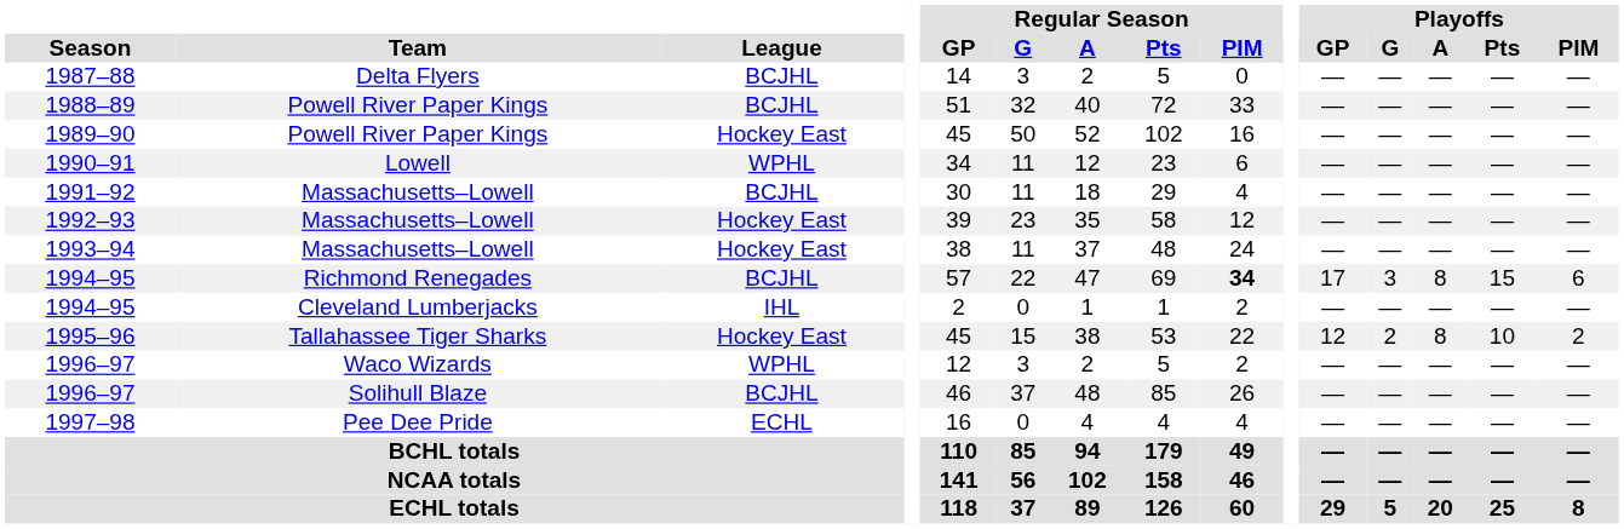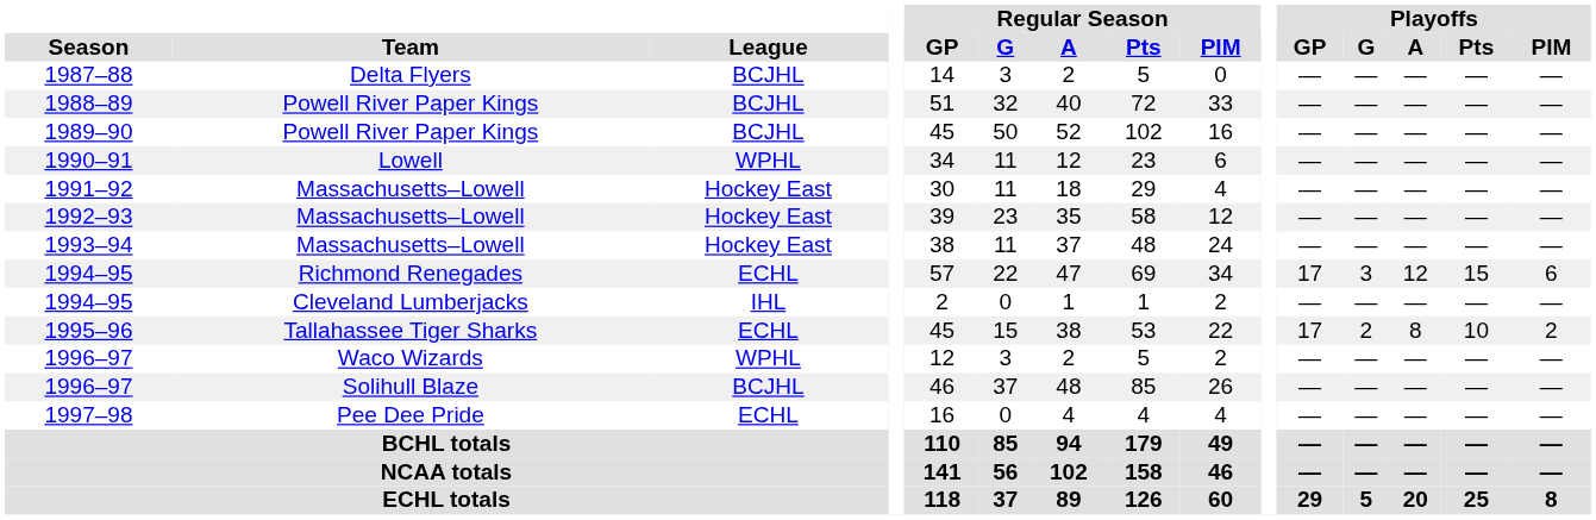 <table border="0" cellpadding="1" cellspacing="0" style="text-align:center; width:70em">
 <tr bgcolor="#e0e0e0">
 <th colspan="3"  bgcolor="#ffffff"> </th>
 <th rowspan="99" bgcolor="#ffffff"> </th>
 <th colspan="5">Regular Season</th>
 <th rowspan="99" bgcolor="#ffffff"> </th>
 <th colspan="5">Playoffs</th>
 </tr>
 <tr bgcolor="#e0e0e0">
 <th>Season</th>
 <th>Team</th>
 <th>League</th>
 <th>GP</th>
 <th><a href='#'>G</a></th>
 <th><a href='#'>A</a></th>
 <th><a href='#'>Pts</a></th>
 <th><a href='#'>PIM</a></th>
 <th>GP</th>
 <th>G</th>
 <th>A</th>
 <th>Pts</th>
 <th>PIM</th>
 </tr>
 <tr>
 <td><a href='#'>1987–88</a></td>
 <td><a href='#'>Delta Flyers</a></td>
 <td><a href='#'>BCJHL</a></td>
 <td>14</td>
 <td>3</td>
 <td>2</td>
 <td>5</td>
 <td>0</td>
 <td>—</td>
 <td>—</td>
 <td>—</td>
 <td>—</td>
 <td>—</td>
 </tr>
 <tr bgcolor="f0f0f0">
 <td><a href='#'>1988–89</a></td>
 <td><a href='#'>Powell River Paper Kings</a></td>
 <td><a href='#'>BCJHL</a></td>
 <td>51</td>
 <td>32</td>
 <td>40</td>
 <td>72</td>
 <td>33</td>
 <td>—</td>
 <td>—</td>
 <td>—</td>
 <td>—</td>
 <td>—</td>
 </tr>
 <tr>
 <td><a href='#'>1989–90</a></td>
 <td><a href='#'>Powell River Paper Kings</a></td>
-<td><a href='#'>Hockey East</a></td>
+<td><a href='#'>BCJHL</a></td>
 <td>45</td>
 <td>50</td>
 <td>52</td>
 <td>102</td>
 <td>16</td>
 <td>—</td>
 <td>—</td>
 <td>—</td>
 <td>—</td>
 <td>—</td>
 </tr>
 <tr bgcolor="f0f0f0">
 <td><a href='#'>1990–91</a></td>
 <td><a href='#'>Lowell</a></td>
 <td><a href='#'>WPHL</a></td>
 <td>34</td>
 <td>11</td>
 <td>12</td>
 <td>23</td>
 <td>6</td>
 <td>—</td>
 <td>—</td>
 <td>—</td>
 <td>—</td>
 <td>—</td>
 </tr>
 <tr>
 <td><a href='#'>1991–92</a></td>
 <td><a href='#'>Massachusetts–Lowell</a></td>
-<td><a href='#'>BCJHL</a></td>
+<td><a href='#'>Hockey East</a></td>
 <td>30</td>
 <td>11</td>
 <td>18</td>
 <td>29</td>
 <td>4</td>
 <td>—</td>
 <td>—</td>
 <td>—</td>
 <td>—</td>
 <td>—</td>
 </tr>
 <tr bgcolor="f0f0f0">
 <td><a href='#'>1992–93</a></td>
 <td><a href='#'>Massachusetts–Lowell</a></td>
 <td><a href='#'>Hockey East</a></td>
 <td>39</td>
 <td>23</td>
 <td>35</td>
 <td>58</td>
 <td>12</td>
 <td>—</td>
 <td>—</td>
 <td>—</td>
 <td>—</td>
 <td>—</td>
 </tr>
 <tr>
 <td><a href='#'>1993–94</a></td>
 <td><a href='#'>Massachusetts–Lowell</a></td>
 <td><a href='#'>Hockey East</a></td>
 <td>38</td>
 <td>11</td>
 <td>37</td>
 <td>48</td>
 <td>24</td>
 <td>—</td>
 <td>—</td>
 <td>—</td>
 <td>—</td>
 <td>—</td>
 </tr>
 <tr bgcolor="f0f0f0">
 <td><a href='#'>1994–95</a></td>
 <td><a href='#'>Richmond Renegades</a></td>
-<td><a href='#'>BCJHL</a></td>
+<td><a href='#'>ECHL</a></td>
 <td>57</td>
 <td>22</td>
 <td>47</td>
 <td>69</td>
-<td><strong>34</strong></td>
+<td>34</td>
 <td>17</td>
 <td>3</td>
-<td>8</td>
+<td>12</td>
 <td>15</td>
 <td>6</td>
 </tr>
 <tr>
 <td><a href='#'>1994–95</a></td>
 <td><a href='#'>Cleveland Lumberjacks</a></td>
 <td><a href='#'>IHL</a></td>
 <td>2</td>
 <td>0</td>
 <td>1</td>
 <td>1</td>
 <td>2</td>
 <td>—</td>
 <td>—</td>
 <td>—</td>
 <td>—</td>
 <td>—</td>
 </tr>
 <tr bgcolor="f0f0f0">
 <td><a href='#'>1995–96</a></td>
 <td><a href='#'>Tallahassee Tiger Sharks</a></td>
-<td><a href='#'>Hockey East</a></td>
+<td><a href='#'>ECHL</a></td>
 <td>45</td>
 <td>15</td>
 <td>38</td>
 <td>53</td>
 <td>22</td>
-<td>12</td>
+<td>17</td>
 <td>2</td>
 <td>8</td>
 <td>10</td>
 <td>2</td>
 </tr>
 <tr>
 <td><a href='#'>1996–97</a></td>
 <td><a href='#'>Waco Wizards</a></td>
 <td><a href='#'>WPHL</a></td>
 <td>12</td>
 <td>3</td>
 <td>2</td>
 <td>5</td>
 <td>2</td>
 <td>—</td>
 <td>—</td>
 <td>—</td>
 <td>—</td>
 <td>—</td>
 </tr>
 <tr bgcolor="f0f0f0">
 <td><a href='#'>1996–97</a></td>
 <td><a href='#'>Solihull Blaze</a></td>
 <td><a href='#'>BCJHL</a></td>
 <td>46</td>
 <td>37</td>
 <td>48</td>
 <td>85</td>
 <td>26</td>
 <td>—</td>
 <td>—</td>
 <td>—</td>
 <td>—</td>
 <td>—</td>
 </tr>
 <tr>
 <td><a href='#'>1997–98</a></td>
 <td><a href='#'>Pee Dee Pride</a></td>
 <td><a href='#'>ECHL</a></td>
 <td>16</td>
 <td>0</td>
 <td>4</td>
 <td>4</td>
 <td>4</td>
 <td>—</td>
 <td>—</td>
 <td>—</td>
 <td>—</td>
 <td>—</td>
 </tr>
 <tr bgcolor="#e0e0e0">
 <th colspan="3">BCHL totals</th>
 <th>110</th>
 <th>85</th>
 <th>94</th>
 <th>179</th>
 <th>49</th>
 <th>—</th>
 <th>—</th>
 <th>—</th>
 <th>—</th>
 <th>—</th>
 </tr>
 <tr bgcolor="#e0e0e0">
 <th colspan="3">NCAA totals</th>
 <th>141</th>
 <th>56</th>
 <th>102</th>
 <th>158</th>
 <th>46</th>
 <th>—</th>
 <th>—</th>
 <th>—</th>
 <th>—</th>
 <th>—</th>
 </tr>
 <tr bgcolor="#e0e0e0">
 <th colspan="3">ECHL totals</th>
 <th>118</th>
 <th>37</th>
 <th>89</th>
 <th>126</th>
 <th>60</th>
 <th>29</th>
 <th>5</th>
 <th>20</th>
 <th>25</th>
 <th>8</th>
 </tr>
 </table>
